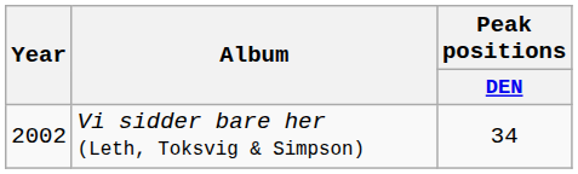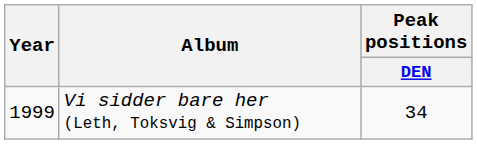 <table class="wikitable">
 <tr>
 <th align="center" rowspan="2" width="10">Year</th>
 <th align="center" rowspan="2" width="200">Album</th>
 <th align="center" colspan="1" width="20">Peak positions</th>
 </tr>
 <tr>
 <th scope="col" style="width:3em;font-size:90%;"><a href='#'>DEN</a><br></th>
 </tr>
 <tr>
-<td style="text-align:center;">2002</td>
+<td style="text-align:center;">1999</td>
 <td><em>Vi sidder bare her</em> <br><small>(Leth, Toksvig & Simpson)</small></td>
 <td style="text-align:center;">34</td>
 </tr>
 </table>
